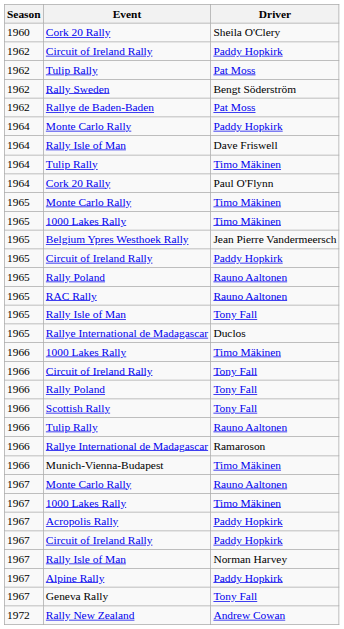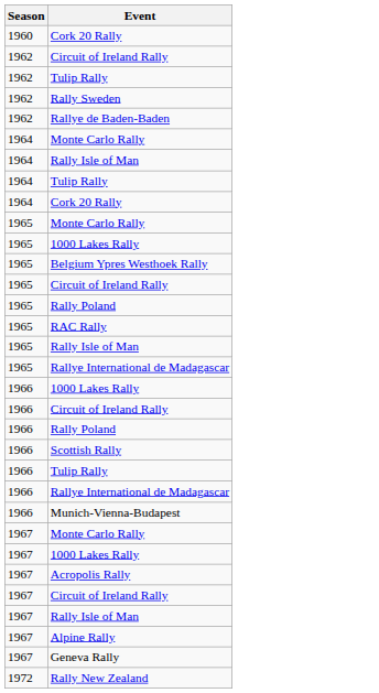 <table class="wikitable sortable" style="font-size: 95%;">
 <tr>
 <th>Season</th>
 <th>Event</th>
-<th>Driver</th>
 </tr>
 <tr>
 <td>1960</td>
 <td> <a href='#'>Cork 20 Rally</a></td>
-<td> Sheila O'Clery</td>
 </tr>
 <tr>
 <td>1962</td>
 <td> <a href='#'>Circuit of Ireland Rally</a></td>
-<td> <a href='#'>Paddy Hopkirk</a></td>
 </tr>
 <tr>
 <td>1962</td>
 <td> <a href='#'>Tulip Rally</a></td>
-<td> <a href='#'>Pat Moss</a></td>
 </tr>
 <tr>
 <td>1962</td>
 <td> <a href='#'>Rally Sweden</a></td>
-<td> Bengt Söderström</td>
 </tr>
 <tr>
 <td>1962</td>
 <td> <a href='#'>Rallye de Baden-Baden</a></td>
-<td> <a href='#'>Pat Moss</a></td>
 </tr>
 <tr>
 <td>1964</td>
 <td> <a href='#'>Monte Carlo Rally</a></td>
-<td> <a href='#'>Paddy Hopkirk</a></td>
 </tr>
 <tr>
 <td>1964</td>
 <td> <a href='#'>Rally Isle of Man</a></td>
-<td> Dave Friswell</td>
 </tr>
 <tr>
 <td>1964</td>
 <td> <a href='#'>Tulip Rally</a></td>
-<td> <a href='#'>Timo Mäkinen</a></td>
 </tr>
 <tr>
 <td>1964</td>
 <td> <a href='#'>Cork 20 Rally</a></td>
-<td> Paul O'Flynn</td>
 </tr>
 <tr>
 <td>1965</td>
 <td> <a href='#'>Monte Carlo Rally</a></td>
-<td> <a href='#'>Timo Mäkinen</a></td>
 </tr>
 <tr>
 <td>1965</td>
 <td> <a href='#'>1000 Lakes Rally</a></td>
-<td> <a href='#'>Timo Mäkinen</a></td>
 </tr>
 <tr>
 <td>1965</td>
 <td> <a href='#'>Belgium Ypres Westhoek Rally</a></td>
-<td> Jean Pierre Vandermeersch</td>
 </tr>
 <tr>
 <td>1965</td>
 <td> <a href='#'>Circuit of Ireland Rally</a></td>
-<td> <a href='#'>Paddy Hopkirk</a></td>
 </tr>
 <tr>
 <td>1965</td>
 <td> <a href='#'>Rally Poland</a></td>
-<td> <a href='#'>Rauno Aaltonen</a></td>
 </tr>
 <tr>
 <td>1965</td>
 <td> <a href='#'>RAC Rally</a></td>
-<td> <a href='#'>Rauno Aaltonen</a></td>
 </tr>
 <tr>
 <td>1965</td>
 <td> <a href='#'>Rally Isle of Man</a></td>
-<td> <a href='#'>Tony Fall</a></td>
 </tr>
 <tr>
 <td>1965</td>
 <td> <a href='#'>Rallye International de Madagascar</a></td>
-<td> Duclos</td>
 </tr>
 <tr>
 <td>1966</td>
 <td> <a href='#'>1000 Lakes Rally</a></td>
-<td> <a href='#'>Timo Mäkinen</a></td>
 </tr>
 <tr>
 <td>1966</td>
 <td> <a href='#'>Circuit of Ireland Rally</a></td>
-<td> <a href='#'>Tony Fall</a></td>
 </tr>
 <tr>
 <td>1966</td>
 <td> <a href='#'>Rally Poland</a></td>
-<td> <a href='#'>Tony Fall</a></td>
 </tr>
 <tr>
 <td>1966</td>
 <td> <a href='#'>Scottish Rally</a></td>
-<td> <a href='#'>Tony Fall</a></td>
 </tr>
 <tr>
 <td>1966</td>
 <td> <a href='#'>Tulip Rally</a></td>
-<td> <a href='#'>Rauno Aaltonen</a></td>
 </tr>
 <tr>
 <td>1966</td>
 <td> <a href='#'>Rallye International de Madagascar</a></td>
-<td> Ramaroson</td>
 </tr>
 <tr>
 <td>1966</td>
 <td> Munich-Vienna-Budapest</td>
-<td> <a href='#'>Timo Mäkinen</a></td>
 </tr>
 <tr>
 <td>1967</td>
 <td> <a href='#'>Monte Carlo Rally</a></td>
-<td> <a href='#'>Rauno Aaltonen</a></td>
 </tr>
 <tr>
 <td>1967</td>
 <td> <a href='#'>1000 Lakes Rally</a></td>
-<td> <a href='#'>Timo Mäkinen</a></td>
 </tr>
 <tr>
 <td>1967</td>
 <td> <a href='#'>Acropolis Rally</a></td>
-<td> <a href='#'>Paddy Hopkirk</a></td>
 </tr>
 <tr>
 <td>1967</td>
 <td> <a href='#'>Circuit of Ireland Rally</a></td>
-<td> <a href='#'>Paddy Hopkirk</a></td>
 </tr>
 <tr>
 <td>1967</td>
 <td> <a href='#'>Rally Isle of Man</a></td>
-<td> Norman Harvey</td>
 </tr>
 <tr>
 <td>1967</td>
 <td> <a href='#'>Alpine Rally</a></td>
-<td> <a href='#'>Paddy Hopkirk</a></td>
 </tr>
 <tr>
 <td>1967</td>
 <td> Geneva Rally</td>
-<td> <a href='#'>Tony Fall</a></td>
 </tr>
 <tr>
 <td>1972</td>
 <td> <a href='#'>Rally New Zealand</a></td>
-<td> <a href='#'>Andrew Cowan</a></td>
 </tr>
 </table>
